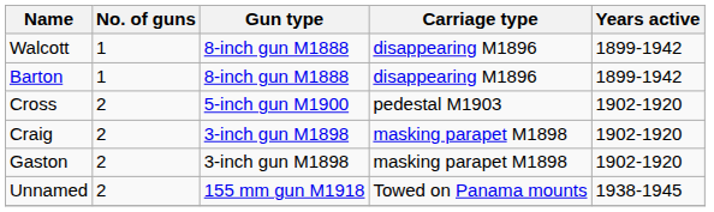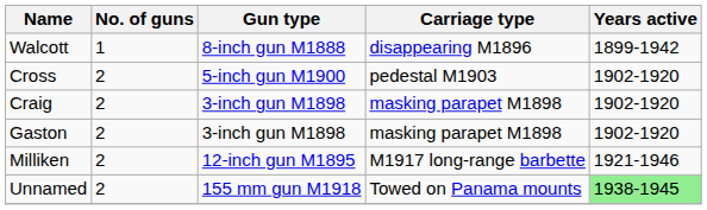 <table class="wikitable">
 <tr>
 <th>Name</th>
 <th>No. of guns</th>
 <th>Gun type</th>
 <th>Carriage type</th>
 <th>Years active</th>
 </tr>
 <tr>
 <td>Walcott</td>
-<td>1</td>
-<td><a href='#'>8-inch gun M1888</a></td>
-<td><a href='#'>disappearing</a> M1896</td>
-<td>1899-1942</td>
-</tr>
-<tr>
-<td><a href='#'>Barton</a></td>
 <td>1</td>
 <td><a href='#'>8-inch gun M1888</a></td>
 <td><a href='#'>disappearing</a> M1896</td>
 <td>1899-1942</td>
 </tr>
 <tr>
 <td>Cross</td>
 <td>2</td>
 <td><a href='#'>5-inch gun M1900</a></td>
 <td>pedestal M1903</td>
 <td>1902-1920</td>
 </tr>
 <tr>
 <td>Craig</td>
 <td>2</td>
 <td><a href='#'>3-inch gun M1898</a></td>
 <td><a href='#'>masking parapet</a> M1898</td>
 <td>1902-1920</td>
 </tr>
 <tr>
 <td>Gaston</td>
 <td>2</td>
 <td>3-inch gun M1898</td>
 <td>masking parapet M1898</td>
 <td>1902-1920</td>
 </tr>
 <tr>
+<td>Milliken</td>
+<td>2</td>
+<td><a href='#'>12-inch gun M1895</a></td>
+<td>M1917 long-range <a href='#'>barbette</a></td>
+<td>1921-1946</td>
+</tr>
+<tr>
 <td>Unnamed</td>
 <td>2</td>
 <td><a href='#'>155 mm gun M1918</a></td>
 <td>Towed on <a href='#'>Panama mounts</a></td>
-<td>1938-1945</td>
+<td style="background: lightgreen;">1938-1945</td>
 </tr>
 <tr>
 </tr>
 </table>
